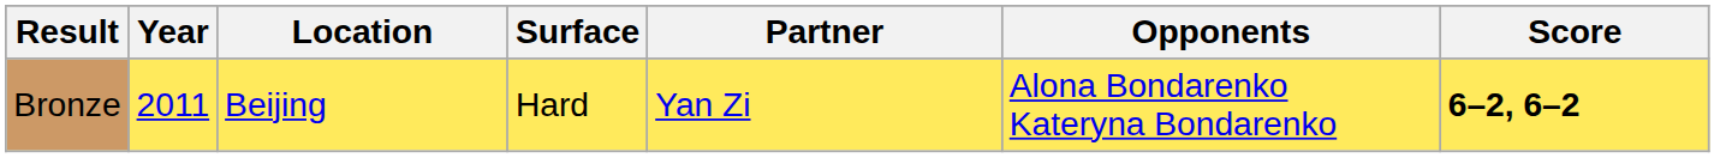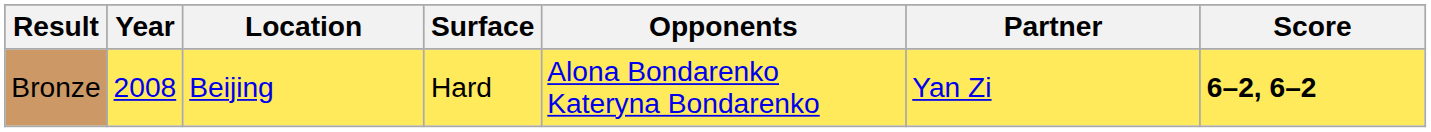 <table class="sortable wikitable">
 <tr>
 <th>Result</th>
 <th>Year</th>
 <th width=130>Location</th>
 <th>Surface</th>
+<th width=200>Opponents</th>
 <th width=160>Partner</th>
-<th width=200>Opponents</th>
 <th width=120>Score</th>
 </tr>
 <tr style="background:#ffea5c;">
 <td style="background:#c96;">Bronze</td>
-<td><a href='#'>2011</a></td>
+<td><a href='#'>2008</a></td>
 <td><a href='#'>Beijing</a></td>
 <td>Hard</td>
+<td> <a href='#'>Alona Bondarenko</a> <br>  <a href='#'>Kateryna Bondarenko</a></td>
 <td> <a href='#'>Yan Zi</a></td>
-<td> <a href='#'>Alona Bondarenko</a> <br>  <a href='#'>Kateryna Bondarenko</a></td>
 <td><strong>6–2, 6–2</strong></td>
 </tr>
 </table>
